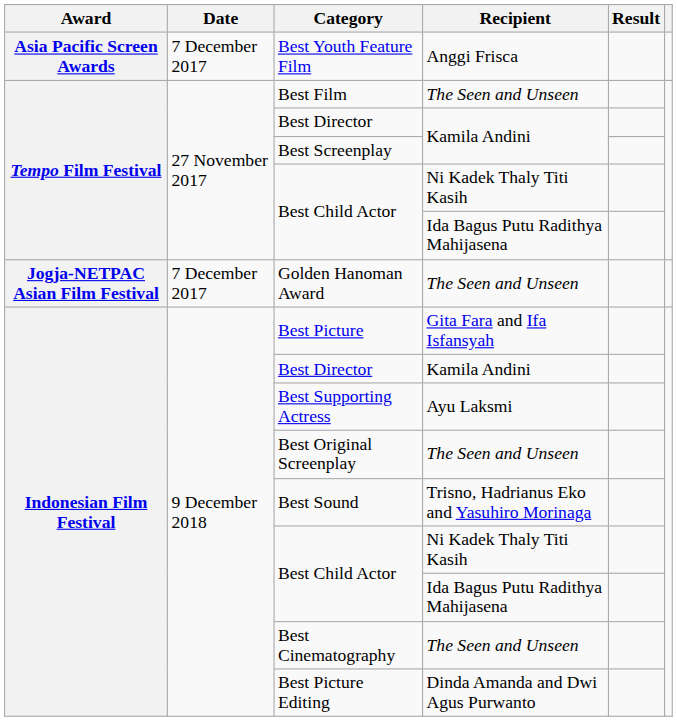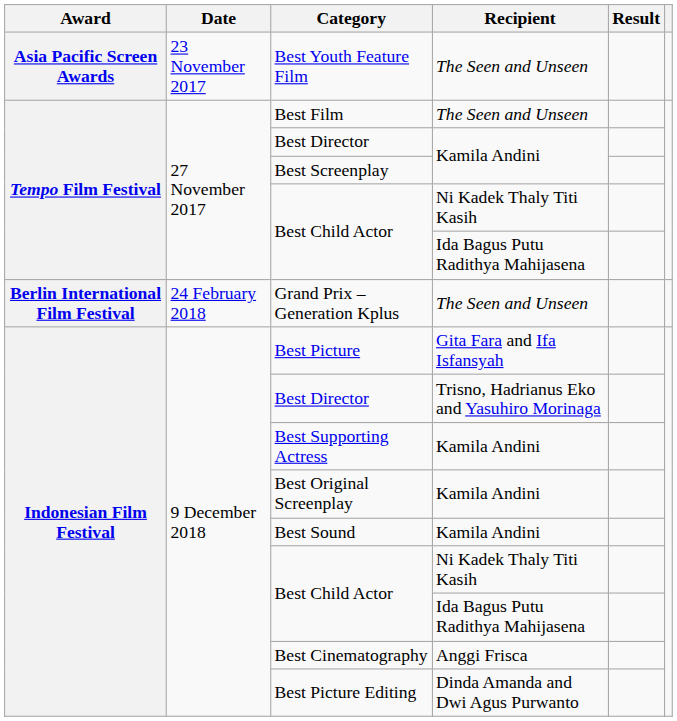 <table class="wikitable sortable plainrowheaders">
 <tr>
 <th>Award</th>
 <th>Date</th>
 <th>Category</th>
 <th>Recipient</th>
 <th>Result</th>
 <th></th>
 </tr>
 <tr>
 <th scope="row"><a href='#'>Asia Pacific Screen Awards</a></th>
-<td>7 December 2017</td>
+<td><a href='#'>23 November 2017</a></td>
 <td><a href='#'>Best Youth Feature Film</a></td>
-<td>Anggi Frisca</td>
+<td><em>The Seen and Unseen</em></td>
 <td></td>
 <td align="center"></td>
 </tr>
 <tr>
 <th scope="row" rowspan="5"><a href='#'><em>Tempo</em> Film Festival</a></th>
 <td rowspan="5">27 November 2017</td>
 <td>Best Film</td>
 <td><em>The Seen and Unseen</em></td>
 <td></td>
 <td rowspan="5" align="center"></td>
 </tr>
 <tr>
 <td>Best Director</td>
 <td rowspan="2">Kamila Andini</td>
 <td></td>
 </tr>
 <tr>
 <td>Best Screenplay</td>
 <td></td>
 </tr>
 <tr>
 <td rowspan="2">Best Child Actor</td>
 <td>Ni Kadek Thaly Titi Kasih</td>
 <td></td>
 </tr>
 <tr>
 <td>Ida Bagus Putu Radithya Mahijasena</td>
 <td></td>
 </tr>
 <tr>
-<th scope="row"><a href='#'>Jogja-NETPAC Asian Film Festival</a></th>
-<td>7 December 2017</td>
-<td>Golden Hanoman Award</td>
+<th scope="row"><a href='#'>Berlin International Film Festival</a></th>
+<td><a href='#'>24 February 2018</a></td>
+<td>Grand Prix – Generation Kplus</td>
 <td><em>The Seen and Unseen</em></td>
 <td></td>
 <td align="center"></td>
 </tr>
 <tr>
 <th scope="row" rowspan="9"><a href='#'>Indonesian Film Festival</a></th>
 <td rowspan="9">9 December 2018</td>
 <td><a href='#'>Best Picture</a></td>
 <td><a href='#'>Gita Fara</a> and <a href='#'>Ifa Isfansyah</a></td>
 <td></td>
 <td rowspan="9" align="center"></td>
 </tr>
 <tr>
 <td><a href='#'>Best Director</a></td>
+<td>Trisno, Hadrianus Eko and <a href='#'>Yasuhiro Morinaga</a></td>
+<td></td>
+</tr>
+<tr>
+<td><a href='#'>Best Supporting Actress</a></td>
 <td>Kamila Andini</td>
 <td></td>
 </tr>
 <tr>
-<td><a href='#'>Best Supporting Actress</a></td>
-<td>Ayu Laksmi</td>
-<td></td>
-</tr>
-<tr>
 <td>Best Original Screenplay</td>
-<td><em>The Seen and Unseen</em></td>
+<td>Kamila Andini</td>
 <td></td>
 </tr>
 <tr>
 <td>Best Sound</td>
-<td>Trisno, Hadrianus Eko and <a href='#'>Yasuhiro Morinaga</a></td>
+<td>Kamila Andini</td>
 <td></td>
 </tr>
 <tr>
 <td rowspan="2">Best Child Actor</td>
 <td>Ni Kadek Thaly Titi Kasih</td>
 <td></td>
 </tr>
 <tr>
 <td>Ida Bagus Putu Radithya Mahijasena</td>
 <td></td>
 </tr>
 <tr>
 <td>Best Cinematography</td>
-<td><em>The Seen and Unseen</em></td>
+<td>Anggi Frisca</td>
 <td></td>
 </tr>
 <tr>
 <td>Best Picture Editing</td>
 <td>Dinda Amanda and Dwi Agus Purwanto</td>
 <td></td>
 </tr>
 </table>
